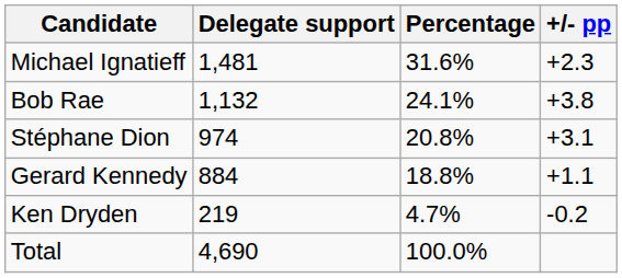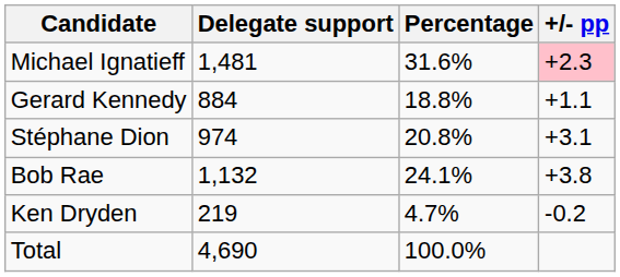 <table class="wikitable">
 <tr>
 <th>Candidate</th>
 <th>Delegate support</th>
 <th>Percentage</th>
 <th>+/- <a href='#'>pp</a></th>
 </tr>
 <tr>
 <td>Michael Ignatieff</td>
 <td>1,481</td>
 <td>31.6%</td>
-<td>+2.3</td>
+<td style="background: pink;">+2.3</td>
 </tr>
 <tr>
-<td>Bob Rae</td>
-<td>1,132</td>
-<td>24.1%</td>
-<td>+3.8</td>
+<td>Gerard Kennedy</td>
+<td>884</td>
+<td>18.8%</td>
+<td>+1.1</td>
 </tr>
 <tr>
 <td>Stéphane Dion</td>
 <td>974</td>
 <td>20.8%</td>
 <td>+3.1</td>
 </tr>
 <tr>
-<td>Gerard Kennedy</td>
-<td>884</td>
-<td>18.8%</td>
-<td>+1.1</td>
+<td>Bob Rae</td>
+<td>1,132</td>
+<td>24.1%</td>
+<td>+3.8</td>
 </tr>
 <tr>
 <td>Ken Dryden</td>
 <td>219</td>
 <td>4.7%</td>
 <td>-0.2</td>
 </tr>
 <tr>
 <td>Total</td>
 <td>4,690</td>
 <td>100.0%</td>
 </tr>
 </table>
